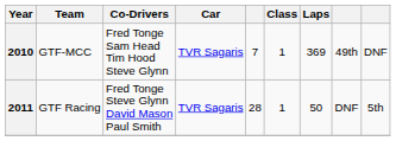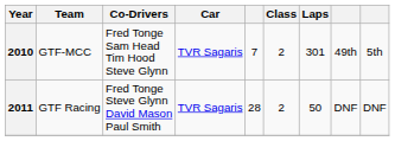 <table class="wikitable" style="font-size:90%">
 <tr>
 <th>Year</th>
 <th>Team</th>
 <th>Co-Drivers</th>
 <th>Car</th>
 <th></th>
 <th>Class</th>
 <th>Laps</th>
 <th></th>
 <th></th>
 </tr>
 <tr style="text-align:center;">
 <th>2010</th>
 <td align="left" nowrap> GTF-MCC</td>
 <td align="left" nowrap> Fred Tonge<br> Sam Head<br> Tim Hood<br> Steve Glynn</td>
 <td align="left" nowrap><a href='#'>TVR Sagaris</a></td>
 <td>7</td>
-<td>1</td>
-<td>369</td>
+<td>2</td>
+<td>301</td>
 <td>49th</td>
-<td>DNF</td>
+<td>5th</td>
 </tr>
 <tr style="text-align:center;">
 <th>2011</th>
 <td align="left" nowrap> GTF Racing</td>
 <td align="left" nowrap> Fred Tonge<br> Steve Glynn<br> <a href='#'>David Mason</a><br> Paul Smith</td>
 <td align="left" nowrap><a href='#'>TVR Sagaris</a></td>
 <td>28</td>
-<td>1</td>
+<td>2</td>
 <td>50</td>
 <td>DNF</td>
-<td>5th</td>
+<td>DNF</td>
 </tr>
 <tr style="text-align:center;">
 </tr>
 </table>
